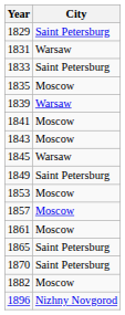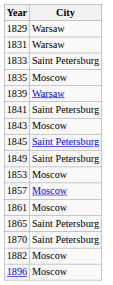 <table class="wikitable">
 <tr>
 <th>Year</th>
 <th>City</th>
 </tr>
 <tr>
 <td>1829</td>
-<td><a href='#'>Saint Petersburg</a></td>
+<td>Warsaw</td>
 </tr>
 <tr>
 <td>1831</td>
 <td>Warsaw</td>
 </tr>
 <tr>
 <td>1833</td>
 <td>Saint Petersburg</td>
 </tr>
 <tr>
 <td>1835</td>
 <td>Moscow</td>
 </tr>
 <tr>
 <td>1839</td>
 <td><a href='#'>Warsaw</a></td>
 </tr>
 <tr>
 <td>1841</td>
-<td>Moscow</td>
+<td>Saint Petersburg</td>
 </tr>
 <tr>
 <td>1843</td>
 <td>Moscow</td>
 </tr>
 <tr>
 <td>1845</td>
-<td>Warsaw</td>
+<td><a href='#'>Saint Petersburg</a></td>
 </tr>
 <tr>
 <td>1849</td>
 <td>Saint Petersburg</td>
 </tr>
 <tr>
 <td>1853</td>
 <td>Moscow</td>
 </tr>
 <tr>
 <td>1857</td>
 <td><a href='#'>Moscow</a></td>
 </tr>
 <tr>
 <td>1861</td>
 <td>Moscow</td>
 </tr>
 <tr>
 <td>1865</td>
 <td>Saint Petersburg</td>
 </tr>
 <tr>
 <td>1870</td>
 <td>Saint Petersburg</td>
 </tr>
 <tr>
 <td>1882</td>
 <td>Moscow</td>
 </tr>
 <tr>
 <td><a href='#'>1896</a></td>
-<td><a href='#'>Nizhny Novgorod</a></td>
+<td>Moscow</td>
 </tr>
 </table>
